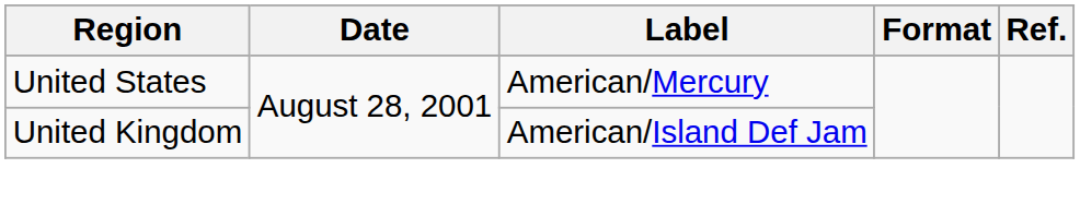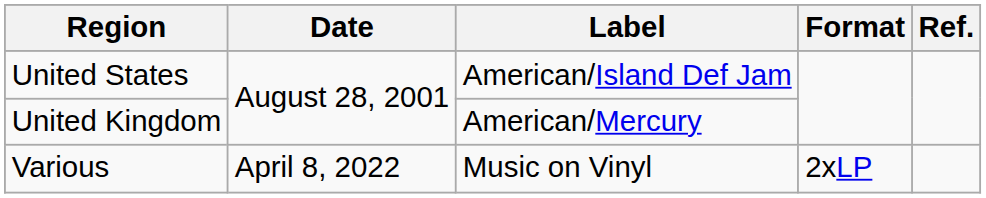 <table class="wikitable">
 <tr>
 <th>Region</th>
 <th>Date</th>
 <th>Label</th>
 <th>Format</th>
 <th>Ref.</th>
 </tr>
 <tr>
 <td>United States</td>
 <td rowspan="2">August 28, 2001</td>
-<td>American/<a href='#'>Mercury</a></td>
+<td>American/<a href='#'>Island Def Jam</a></td>
 <td rowspan="2"></td>
 <td rowspan="2"></td>
 </tr>
 <tr>
 <td>United Kingdom</td>
-<td>American/<a href='#'>Island Def Jam</a></td>
+<td>American/<a href='#'>Mercury</a></td>
+</tr>
+<tr>
+<td>Various</td>
+<td>April 8, 2022</td>
+<td>Music on Vinyl</td>
+<td>2x<a href='#'>LP</a></td>
+<td></td>
 </tr>
 </table>
